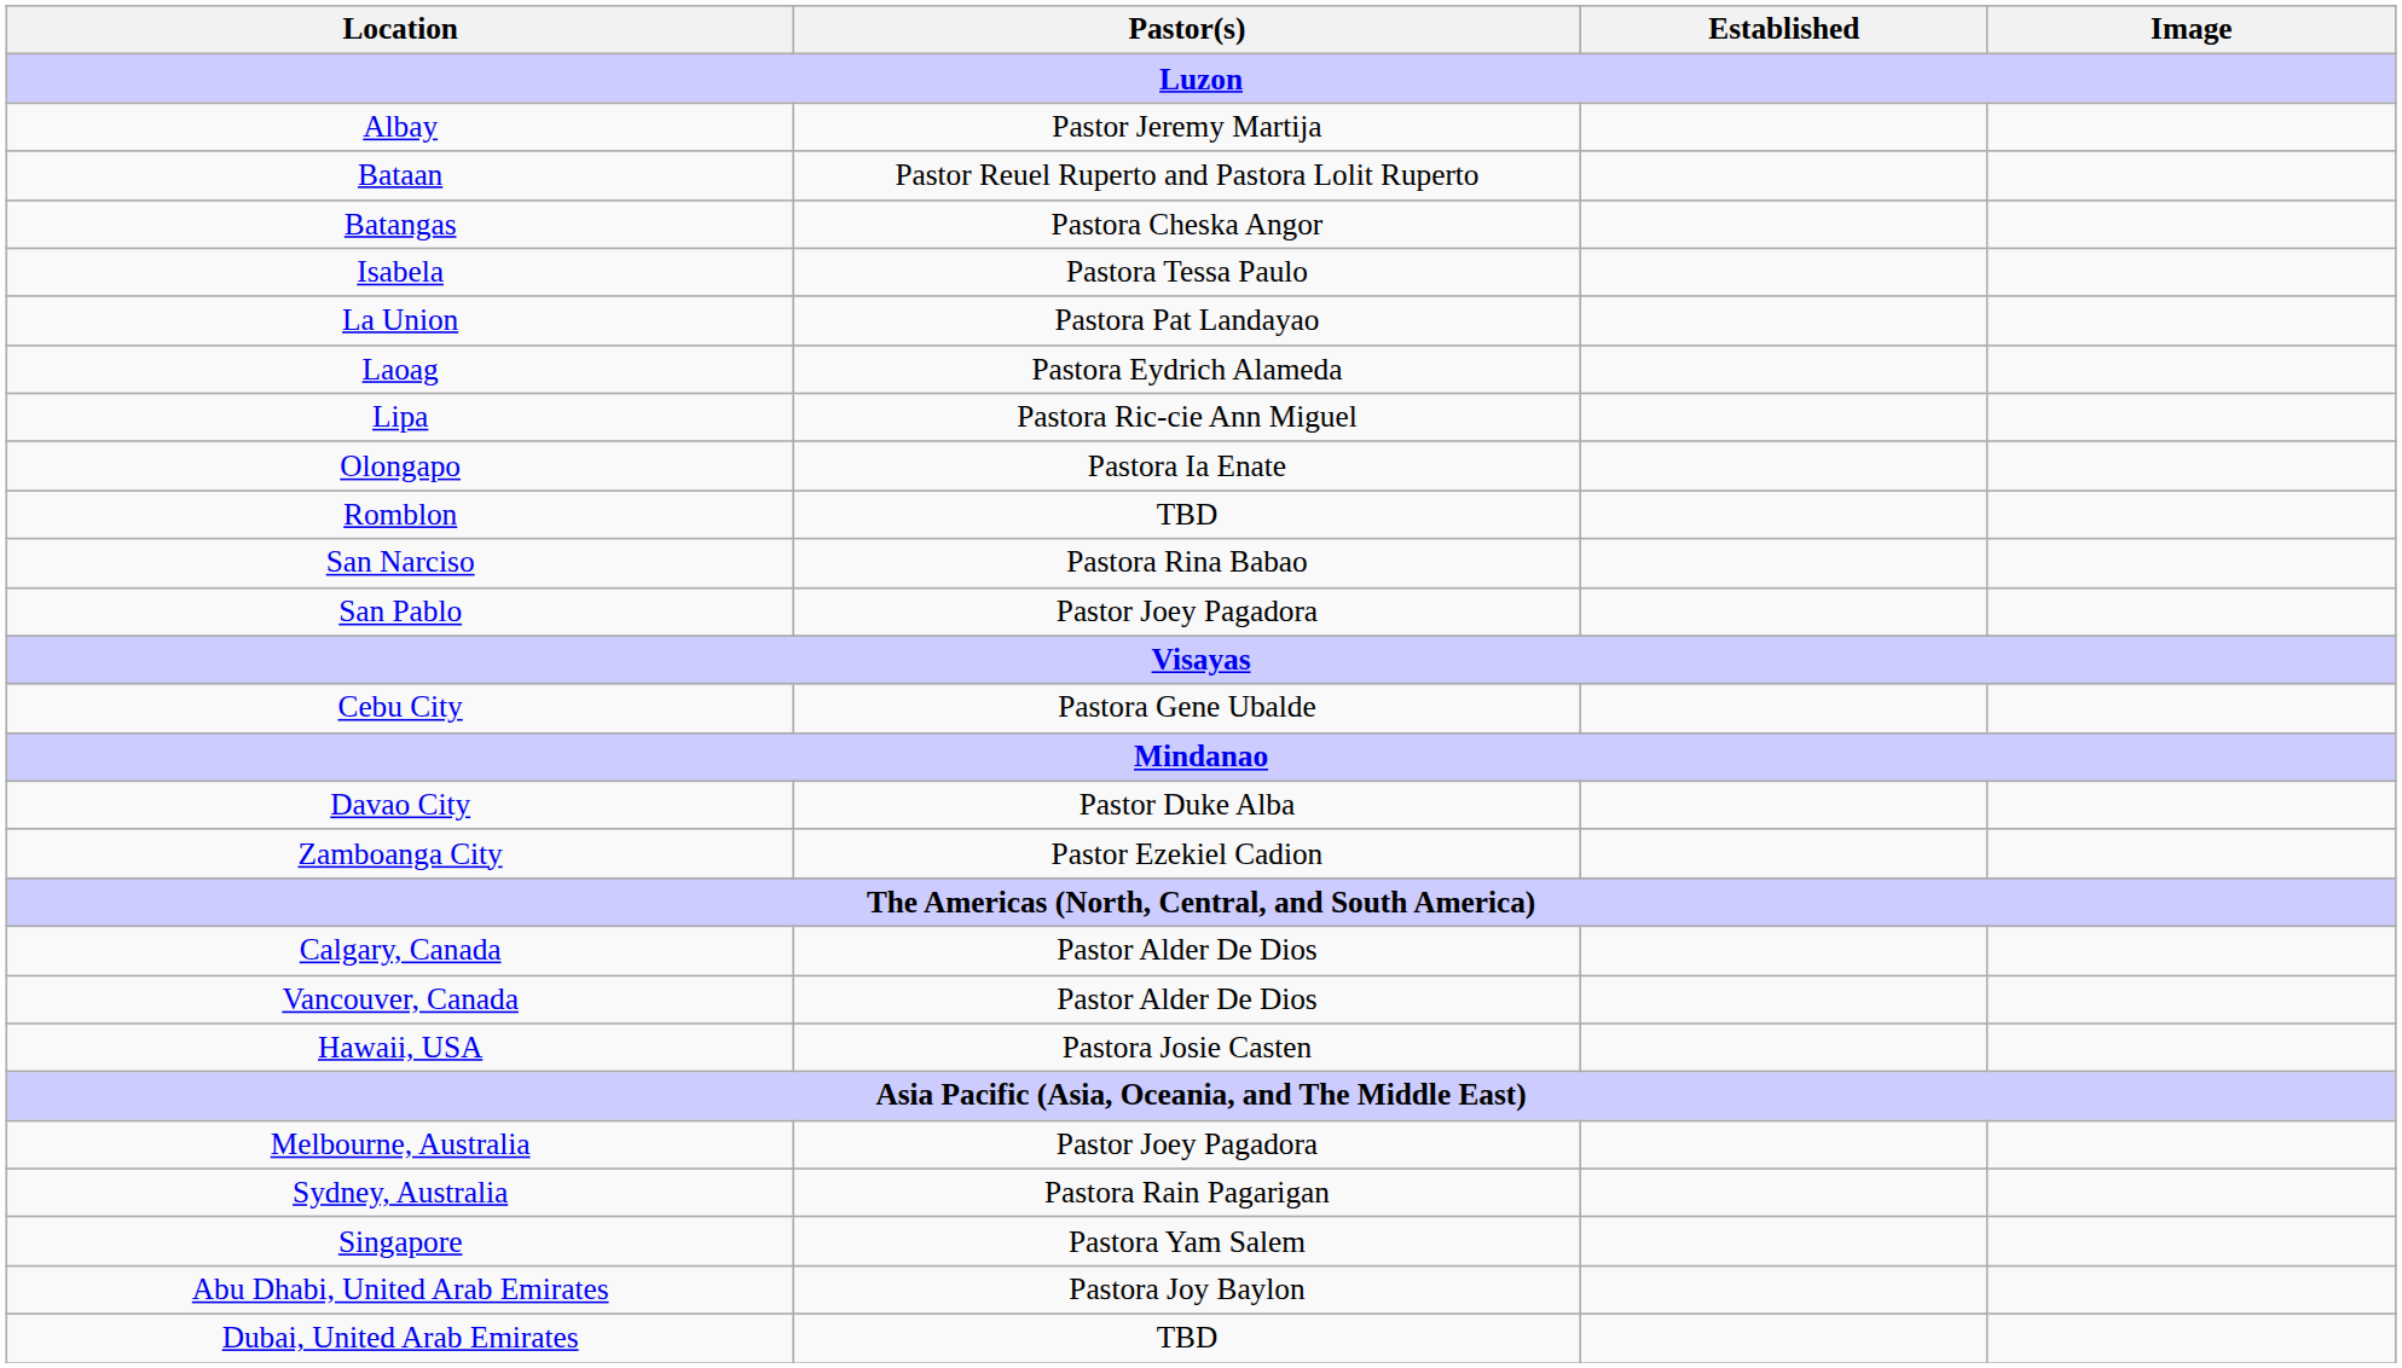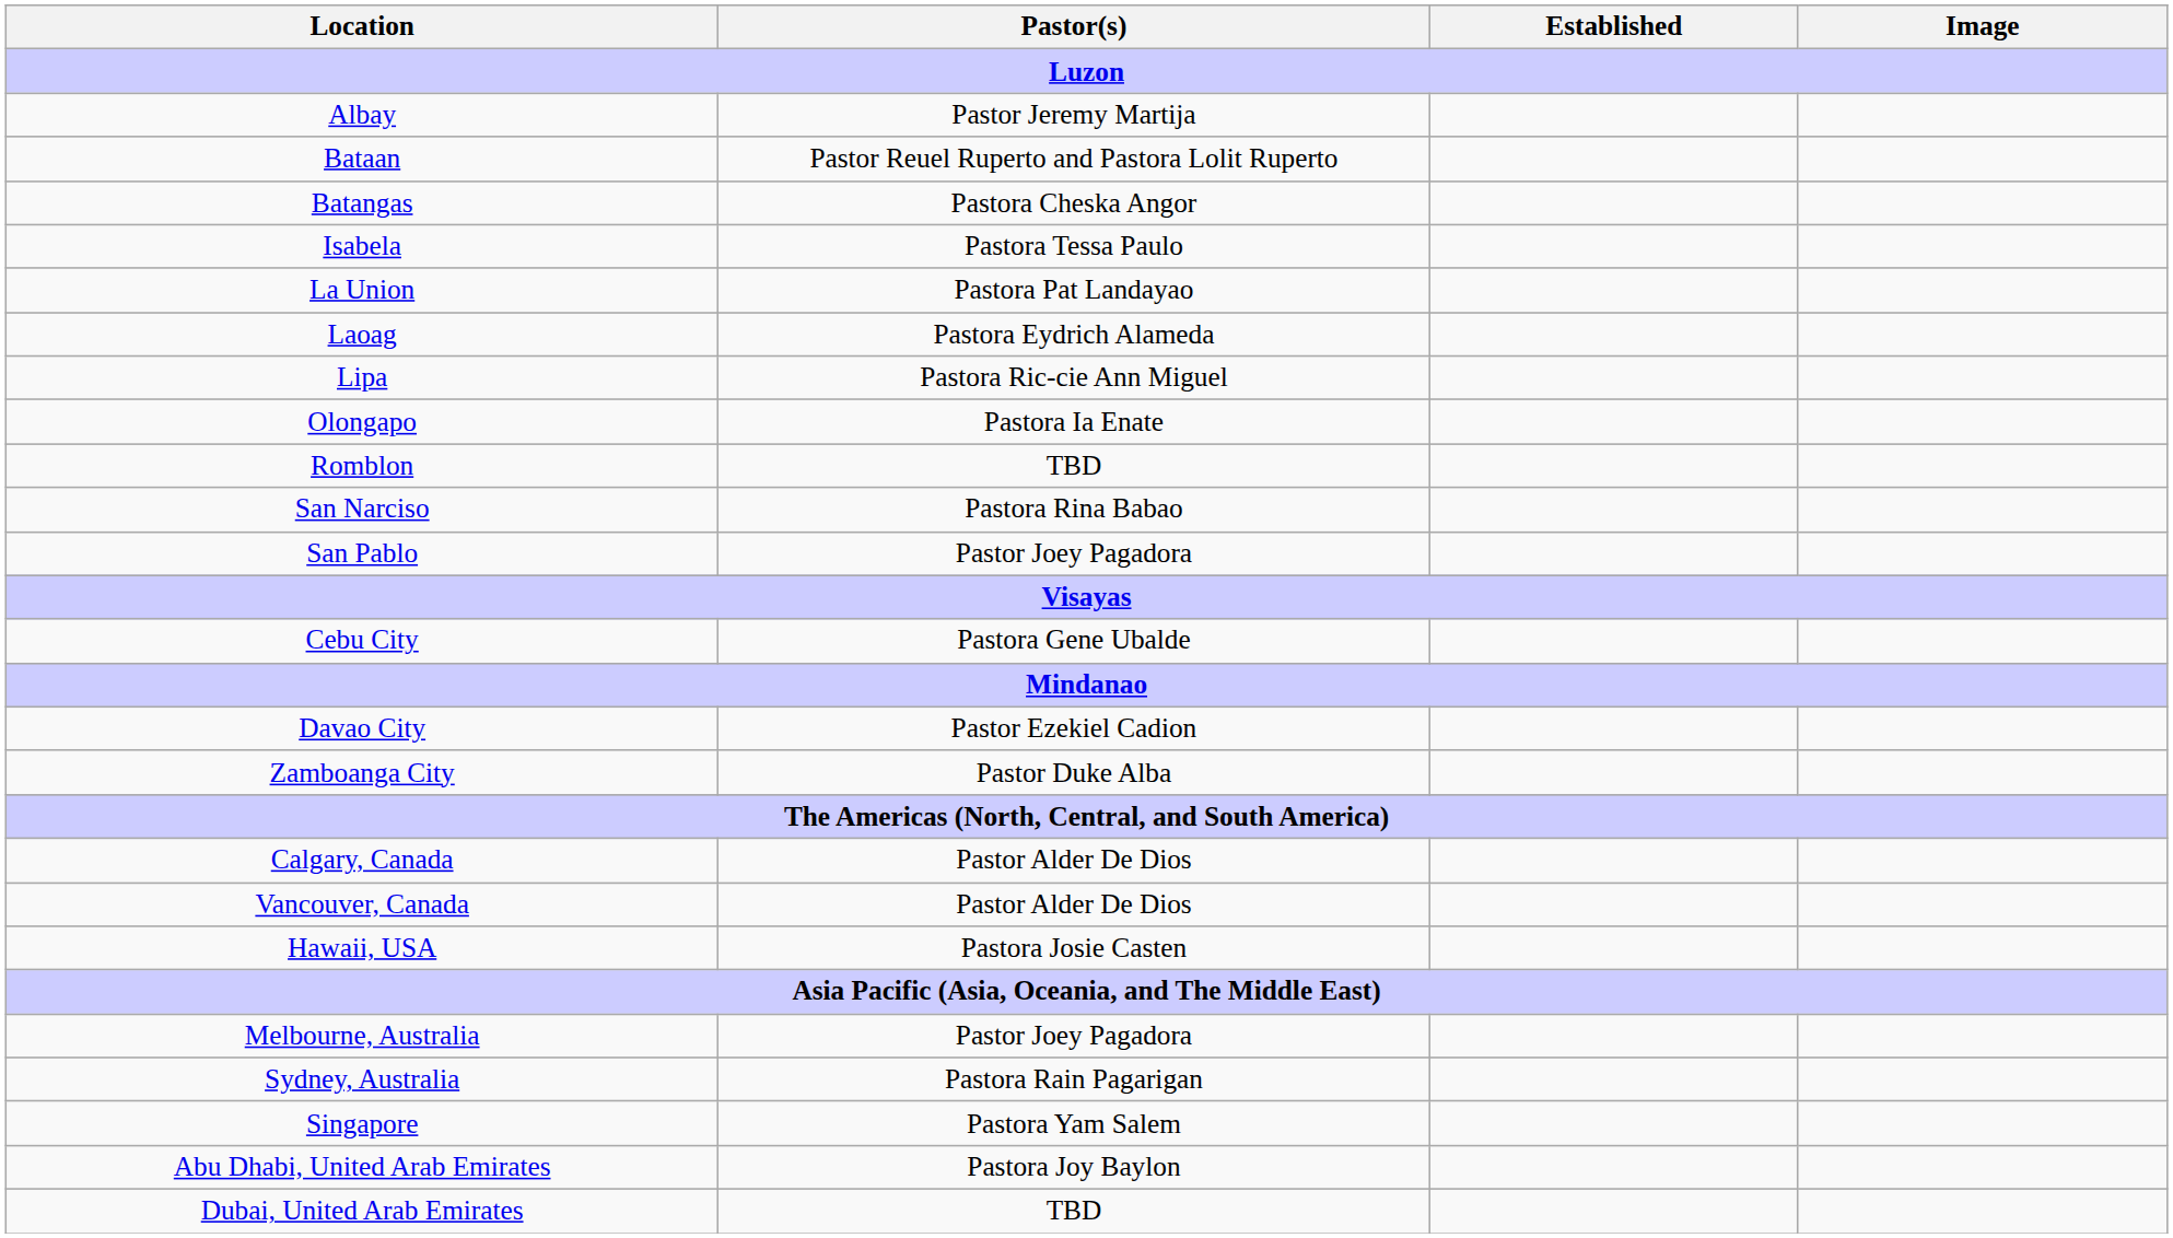 <table class="wikitable plainrowheaders" style="margin:1em auto; text-align:center; width:99%">
 <tr>
 <th width="200" ! scope="col">Location</th>
 <th width="200" ! scope="col">Pastor(s)</th>
 <th width="100" ! scope="col">Established</th>
 <th width="100" ! scope="col">Image</th>
 </tr>
 <tr>
 <th colspan="5" style="background-color:#ccccff;"><a href='#'>Luzon</a></th>
 </tr>
 <tr>
 <td><a href='#'>Albay</a></td>
 <td>Pastor Jeremy Martija</td>
 <td></td>
 <td></td>
 </tr>
 <tr>
 <td><a href='#'>Bataan</a></td>
 <td>Pastor Reuel Ruperto and Pastora Lolit Ruperto</td>
 <td></td>
 <td></td>
 </tr>
 <tr>
 <td><a href='#'>Batangas</a></td>
 <td>Pastora Cheska Angor</td>
 <td></td>
 <td></td>
 </tr>
 <tr>
 <td><a href='#'>Isabela</a></td>
 <td>Pastora Tessa Paulo</td>
 <td></td>
 <td></td>
 </tr>
 <tr>
 <td><a href='#'>La Union</a></td>
 <td>Pastora Pat Landayao</td>
 <td></td>
 <td></td>
 </tr>
 <tr>
 <td><a href='#'>Laoag</a></td>
 <td>Pastora Eydrich Alameda</td>
 <td></td>
 <td></td>
 </tr>
 <tr>
 <td><a href='#'>Lipa</a></td>
 <td>Pastora Ric-cie Ann Miguel</td>
 <td></td>
 <td></td>
 </tr>
 <tr>
 <td><a href='#'>Olongapo</a></td>
 <td>Pastora Ia Enate</td>
 <td></td>
 <td></td>
 </tr>
 <tr>
 <td><a href='#'>Romblon</a></td>
 <td>TBD</td>
 <td></td>
 <td></td>
 </tr>
 <tr>
 <td><a href='#'>San Narciso</a></td>
 <td>Pastora Rina Babao</td>
 <td></td>
 <td></td>
 </tr>
 <tr>
 <td><a href='#'>San Pablo</a></td>
 <td>Pastor Joey Pagadora</td>
 <td></td>
 <td></td>
 </tr>
 <tr>
 <th colspan="5" style="background-color:#ccccff;"><a href='#'>Visayas</a></th>
 </tr>
 <tr>
 <td><a href='#'>Cebu City</a></td>
 <td>Pastora Gene Ubalde</td>
 <td></td>
 <td></td>
 </tr>
 <tr>
 <th colspan="5" style="background-color:#ccccff;"><a href='#'>Mindanao</a></th>
 </tr>
 <tr>
 <td><a href='#'>Davao City</a></td>
-<td>Pastor Duke Alba</td>
+<td>Pastor Ezekiel Cadion</td>
 <td></td>
 <td></td>
 </tr>
 <tr>
 <td><a href='#'>Zamboanga City</a></td>
-<td>Pastor Ezekiel Cadion</td>
+<td>Pastor Duke Alba</td>
 <td></td>
 <td></td>
 </tr>
 <tr>
 <th colspan="5" style="background-color:#ccccff;">The Americas (North, Central, and South America)</th>
 </tr>
 <tr>
 <td><a href='#'>Calgary, Canada</a></td>
 <td>Pastor Alder De Dios</td>
 <td></td>
 <td></td>
 </tr>
 <tr>
 <td><a href='#'>Vancouver, Canada</a></td>
 <td>Pastor Alder De Dios</td>
 <td></td>
 <td></td>
 </tr>
 <tr>
 <td><a href='#'>Hawaii, USA</a></td>
 <td>Pastora Josie Casten</td>
 <td></td>
 <td></td>
 </tr>
 <tr>
 <th colspan="5" style="background-color:#ccccff;">Asia Pacific (Asia, Oceania, and The Middle East)</th>
 </tr>
 <tr>
 <td><a href='#'>Melbourne, Australia</a></td>
 <td>Pastor Joey Pagadora</td>
 <td></td>
 <td></td>
 </tr>
 <tr>
 <td><a href='#'>Sydney, Australia</a></td>
 <td>Pastora Rain Pagarigan</td>
 <td></td>
 <td></td>
 </tr>
 <tr>
 <td><a href='#'>Singapore</a></td>
 <td>Pastora Yam Salem</td>
 <td></td>
 <td></td>
 </tr>
 <tr>
 <td><a href='#'>Abu Dhabi, United Arab Emirates</a></td>
 <td>Pastora Joy Baylon</td>
 <td></td>
 <td></td>
 </tr>
 <tr>
 <td><a href='#'>Dubai, United Arab Emirates</a></td>
 <td>TBD</td>
 <td></td>
 <td></td>
 </tr>
 </table>
